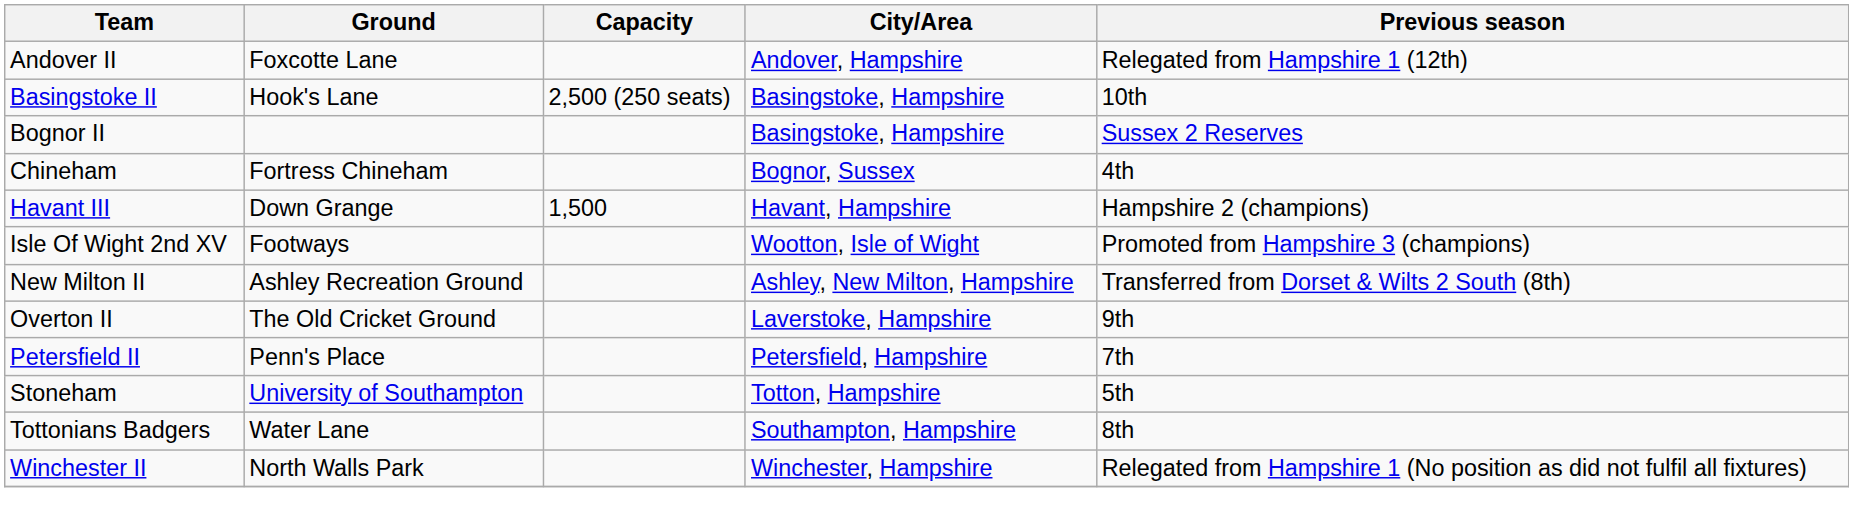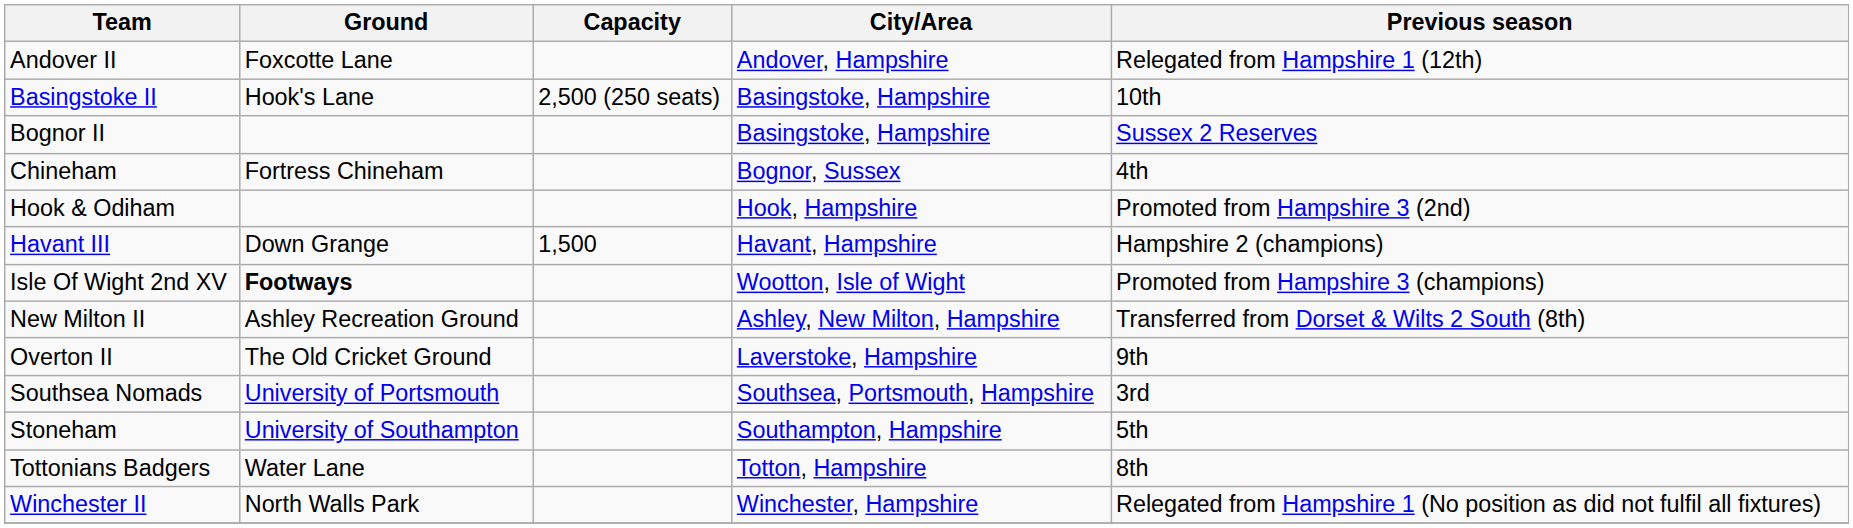 <table class="wikitable sortable" width=100%>
 <tr>
 <th>Team</th>
 <th>Ground</th>
 <th>Capacity</th>
 <th>City/Area</th>
 <th>Previous season</th>
 </tr>
 <tr>
 <td>Andover II</td>
 <td>Foxcotte Lane</td>
 <td></td>
 <td><a href='#'>Andover</a>, <a href='#'>Hampshire</a></td>
 <td>Relegated from <a href='#'>Hampshire 1</a> (12th)</td>
 </tr>
 <tr>
 <td><a href='#'>Basingstoke II</a></td>
 <td>Hook's Lane</td>
 <td>2,500 (250 seats)</td>
 <td><a href='#'>Basingstoke</a>, <a href='#'>Hampshire</a></td>
 <td>10th</td>
 </tr>
 <tr>
 <td>Bognor II</td>
 <td></td>
 <td></td>
 <td><a href='#'>Basingstoke</a>, <a href='#'>Hampshire</a></td>
 <td><a href='#'>Sussex 2 Reserves</a></td>
 </tr>
 <tr>
 <td>Chineham</td>
 <td>Fortress Chineham</td>
 <td></td>
 <td><a href='#'>Bognor</a>, <a href='#'>Sussex</a></td>
 <td>4th</td>
 </tr>
 <tr>
+<td>Hook & Odiham</td>
+<td></td>
+<td></td>
+<td><a href='#'>Hook</a>, <a href='#'>Hampshire</a></td>
+<td>Promoted from <a href='#'>Hampshire 3</a> (2nd)</td>
+</tr>
+<tr>
 <td><a href='#'>Havant III</a></td>
 <td>Down Grange</td>
 <td>1,500</td>
 <td><a href='#'>Havant</a>, <a href='#'>Hampshire</a></td>
 <td>Hampshire 2 (champions)</td>
 </tr>
 <tr>
 <td>Isle Of Wight 2nd XV</td>
-<td>Footways</td>
+<td><strong>Footways</strong></td>
 <td></td>
 <td><a href='#'>Wootton</a>, <a href='#'>Isle of Wight</a></td>
 <td>Promoted from <a href='#'>Hampshire 3</a> (champions)</td>
 </tr>
 <tr>
 <td>New Milton II</td>
 <td>Ashley Recreation Ground</td>
 <td></td>
 <td><a href='#'>Ashley</a>, <a href='#'>New Milton</a>, <a href='#'>Hampshire</a></td>
 <td>Transferred from <a href='#'>Dorset & Wilts 2 South</a> (8th)</td>
 </tr>
 <tr>
 <td>Overton II</td>
 <td>The Old Cricket Ground</td>
 <td></td>
 <td><a href='#'>Laverstoke</a>, <a href='#'>Hampshire</a></td>
 <td>9th</td>
 </tr>
 <tr>
-<td><a href='#'>Petersfield II</a></td>
-<td>Penn's Place</td>
+<td>Southsea Nomads</td>
+<td><a href='#'>University of Portsmouth</a></td>
 <td></td>
-<td><a href='#'>Petersfield</a>, <a href='#'>Hampshire</a></td>
-<td>7th</td>
+<td><a href='#'>Southsea</a>, <a href='#'>Portsmouth</a>, <a href='#'>Hampshire</a></td>
+<td>3rd</td>
 </tr>
 <tr>
 <td>Stoneham</td>
 <td><a href='#'>University of Southampton</a></td>
 <td></td>
-<td><a href='#'>Totton</a>, <a href='#'>Hampshire</a></td>
+<td><a href='#'>Southampton</a>, <a href='#'>Hampshire</a></td>
 <td>5th</td>
 </tr>
 <tr>
 <td>Tottonians Badgers</td>
 <td>Water Lane</td>
 <td></td>
-<td><a href='#'>Southampton</a>, <a href='#'>Hampshire</a></td>
+<td><a href='#'>Totton</a>, <a href='#'>Hampshire</a></td>
 <td>8th</td>
 </tr>
 <tr>
 <td><a href='#'>Winchester II</a></td>
 <td>North Walls Park</td>
 <td></td>
 <td><a href='#'>Winchester</a>, <a href='#'>Hampshire</a></td>
 <td>Relegated from <a href='#'>Hampshire 1</a> (No position as did not fulfil all fixtures)</td>
 </tr>
 <tr>
 </tr>
 </table>
